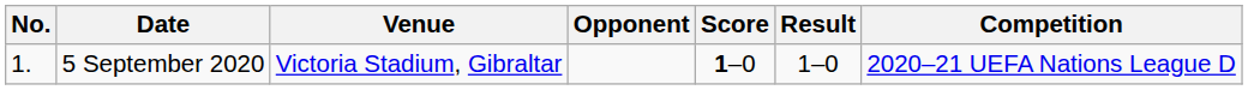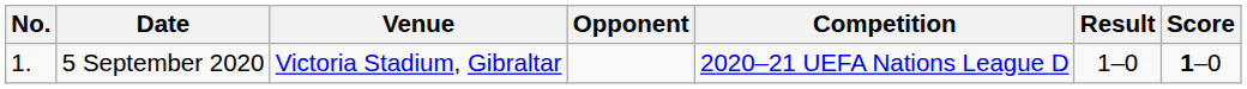 <table class="wikitable">
 <tr>
 <th>No.</th>
 <th>Date</th>
 <th>Venue</th>
 <th>Opponent</th>
+<th>Competition</th>
+<th>Result</th>
 <th>Score</th>
-<th>Result</th>
-<th>Competition</th>
 </tr>
 <tr>
 <td>1.</td>
 <td>5 September 2020</td>
 <td><a href='#'>Victoria Stadium</a>, <a href='#'>Gibraltar</a></td>
 <td></td>
+<td><a href='#'>2020–21 UEFA Nations League D</a></td>
+<td align=center>1–0</td>
 <td align=center><strong>1</strong>–0</td>
-<td align=center>1–0</td>
-<td><a href='#'>2020–21 UEFA Nations League D</a></td>
 </tr>
 </table>
